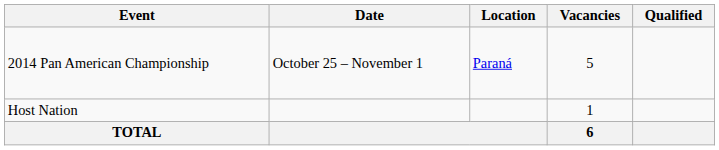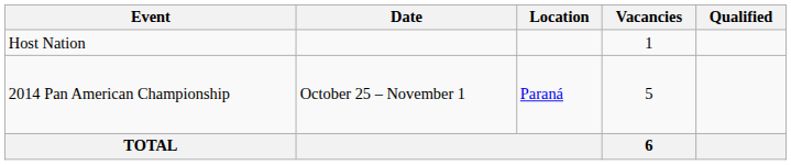 <table class="wikitable" width=790>
 <tr>
 <th>Event</th>
 <th>Date</th>
 <th>Location</th>
 <th>Vacancies</th>
 <th>Qualified</th>
 </tr>
 <tr>
+<td>Host Nation</td>
+<td></td>
+<td></td>
+<td align=center>1</td>
+<td></td>
+</tr>
+<tr>
 <td>2014 Pan American Championship</td>
 <td>October 25 – November 1</td>
 <td> <a href='#'>Paraná</a></td>
 <td align=center>5</td>
 <td><br><br><br><br></td>
-</tr>
-<tr>
-<td>Host Nation</td>
-<td></td>
-<td></td>
-<td align=center>1</td>
-<td></td>
 </tr>
 <tr>
 <th>TOTAL</th>
 <th colspan="2"></th>
 <th>6</th>
 <th></th>
 </tr>
 </table>
